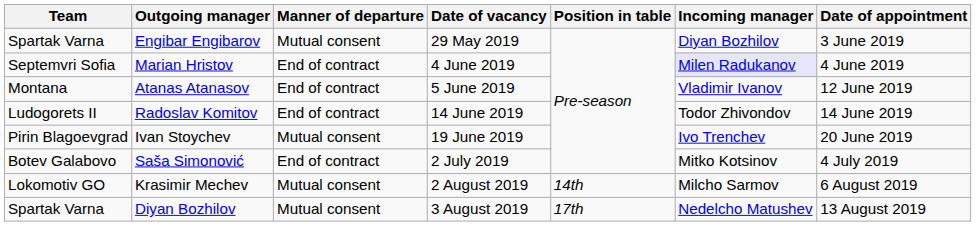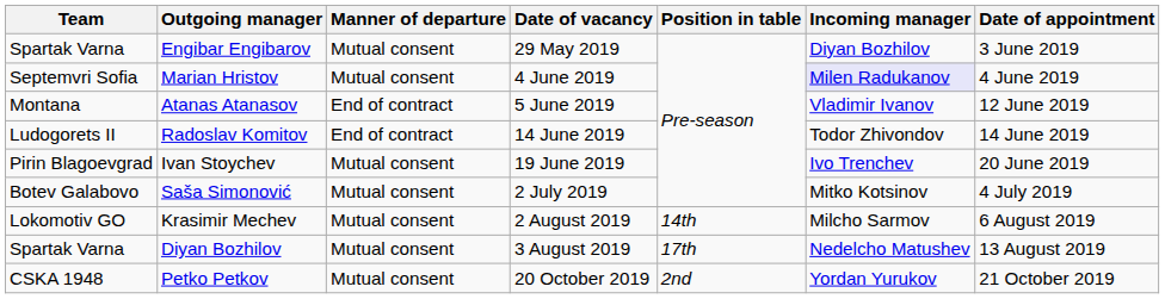 <table class="wikitable sortable">
 <tr>
 <th>Team</th>
 <th>Outgoing manager</th>
 <th>Manner of departure</th>
 <th>Date of vacancy</th>
 <th>Position in table</th>
 <th>Incoming manager</th>
 <th>Date of appointment</th>
 </tr>
 <tr>
 <td>Spartak Varna</td>
 <td> <a href='#'>Engibar Engibarov</a></td>
 <td>Mutual consent</td>
 <td>29 May 2019</td>
 <td rowspan=6><em>Pre-season</em></td>
 <td> <a href='#'>Diyan Bozhilov</a></td>
 <td>3 June 2019</td>
 </tr>
 <tr>
 <td>Septemvri Sofia</td>
 <td> <a href='#'>Marian Hristov</a></td>
-<td>End of contract</td>
+<td>Mutual consent</td>
 <td>4 June 2019</td>
 <td style="background: lavender;"> <a href='#'>Milen Radukanov</a></td>
 <td>4 June 2019</td>
 </tr>
 <tr>
 <td>Montana</td>
 <td> <a href='#'>Atanas Atanasov</a></td>
 <td>End of contract</td>
 <td>5 June 2019</td>
 <td> <a href='#'>Vladimir Ivanov</a></td>
 <td>12 June 2019</td>
 </tr>
 <tr>
 <td>Ludogorets II</td>
 <td> <a href='#'>Radoslav Komitov</a></td>
 <td>End of contract</td>
 <td>14 June 2019</td>
 <td> Todor Zhivondov</td>
 <td>14 June 2019</td>
 </tr>
 <tr>
 <td>Pirin Blagoevgrad</td>
 <td> Ivan Stoychev</td>
 <td>Mutual consent</td>
 <td>19 June 2019</td>
 <td> <a href='#'>Ivo Trenchev</a></td>
 <td>20 June 2019</td>
 </tr>
 <tr>
 <td>Botev Galabovo</td>
 <td> <a href='#'>Saša Simonović</a></td>
-<td>End of contract</td>
+<td>Mutual consent</td>
 <td>2 July 2019</td>
 <td> Mitko Kotsinov</td>
 <td>4 July 2019</td>
 </tr>
 <tr>
 <td>Lokomotiv GO</td>
 <td> Krasimir Mechev</td>
 <td>Mutual consent</td>
 <td>2 August 2019</td>
 <td><em>14th</em></td>
 <td> Milcho Sarmov</td>
 <td>6 August 2019</td>
 </tr>
 <tr>
 <td>Spartak Varna</td>
 <td> <a href='#'>Diyan Bozhilov</a></td>
 <td>Mutual consent</td>
 <td>3 August 2019</td>
 <td><em>17th</em></td>
 <td> <a href='#'>Nedelcho Matushev</a></td>
 <td>13 August 2019</td>
 </tr>
+<tr>
+<td>CSKA 1948</td>
+<td> <a href='#'>Petko Petkov</a></td>
+<td>Mutual consent</td>
+<td>20 October 2019</td>
+<td><em>2nd</em></td>
+<td> <a href='#'>Yordan Yurukov</a></td>
+<td>21 October 2019</td>
+</tr>
 </table>
